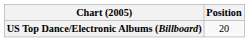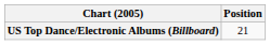 <table class="wikitable plainrowheaders" style="text-align:center">
 <tr>
 <th scope="col">Chart (2005)</th>
 <th scope="col">Position</th>
 </tr>
 <tr>
 <th scope="row">US Top Dance/Electronic Albums (<em>Billboard</em>)</th>
-<td>20</td>
+<td>21</td>
 </tr>
 </table>
